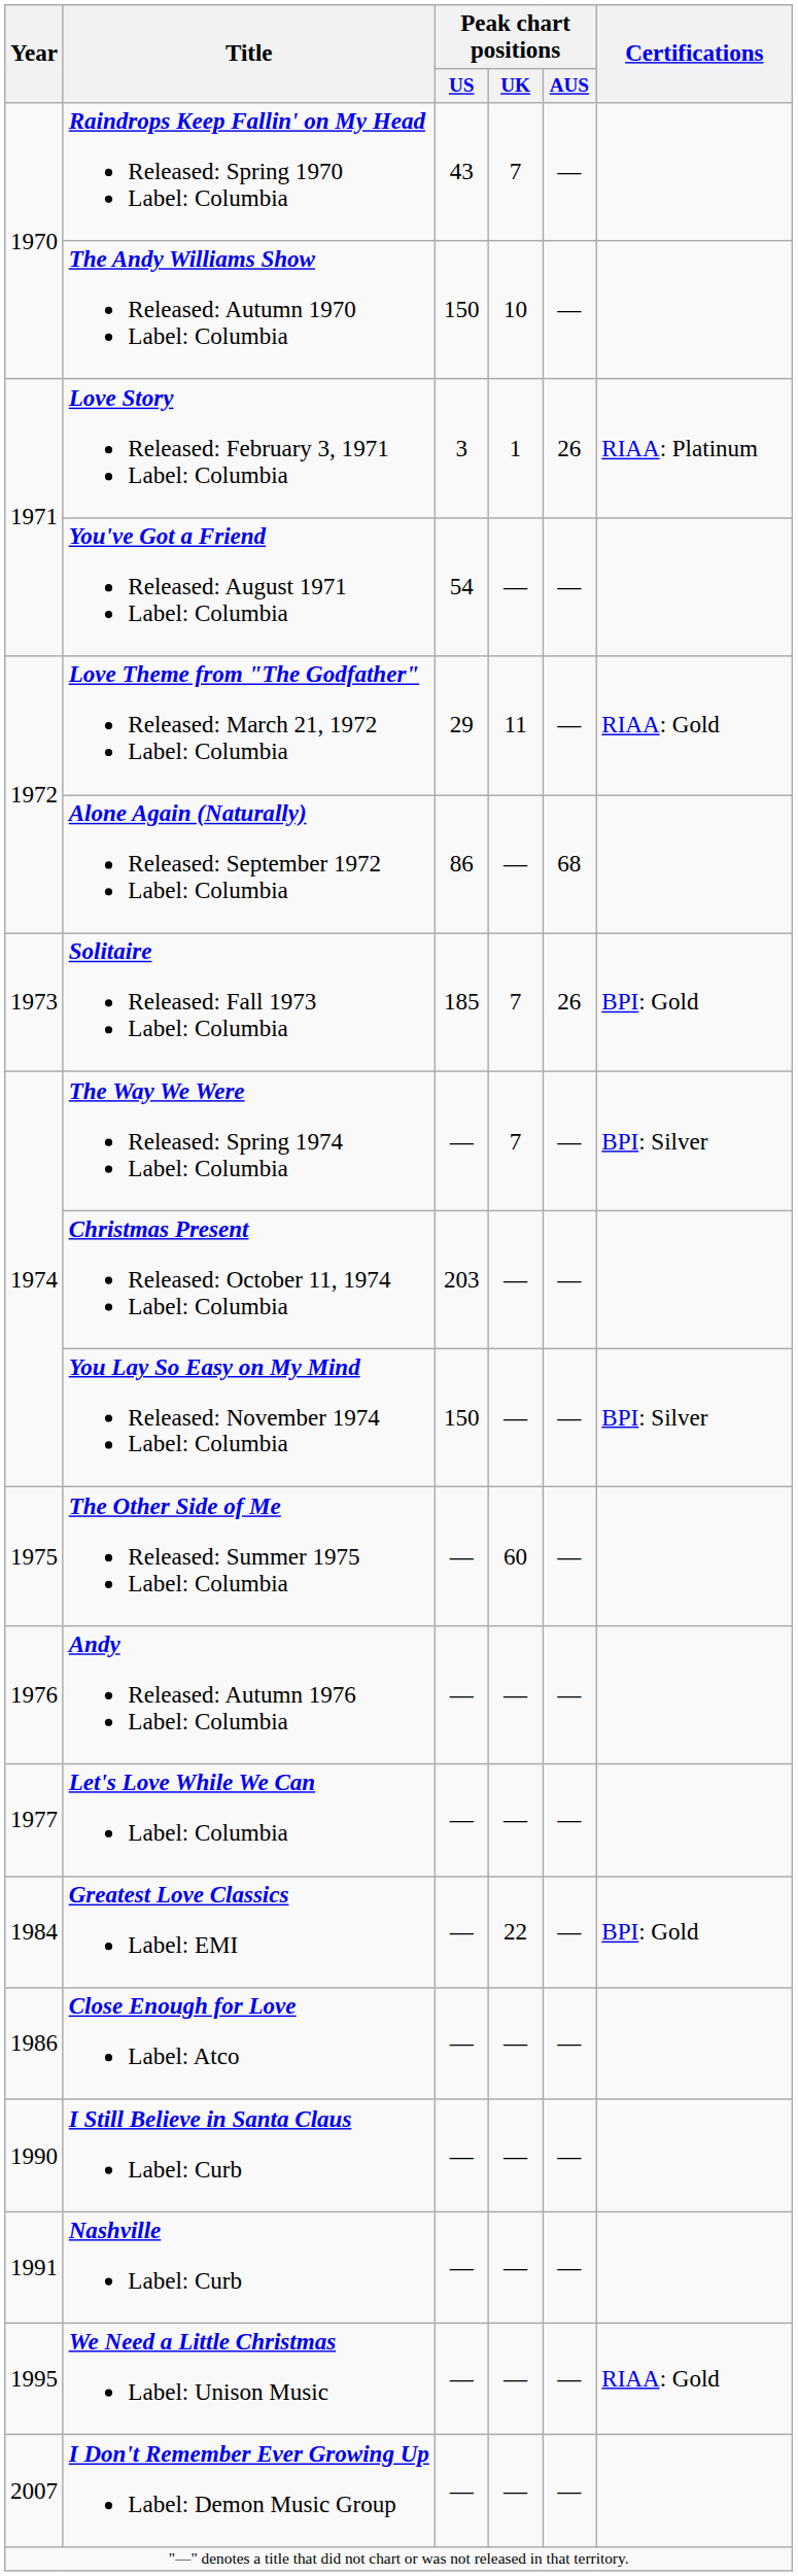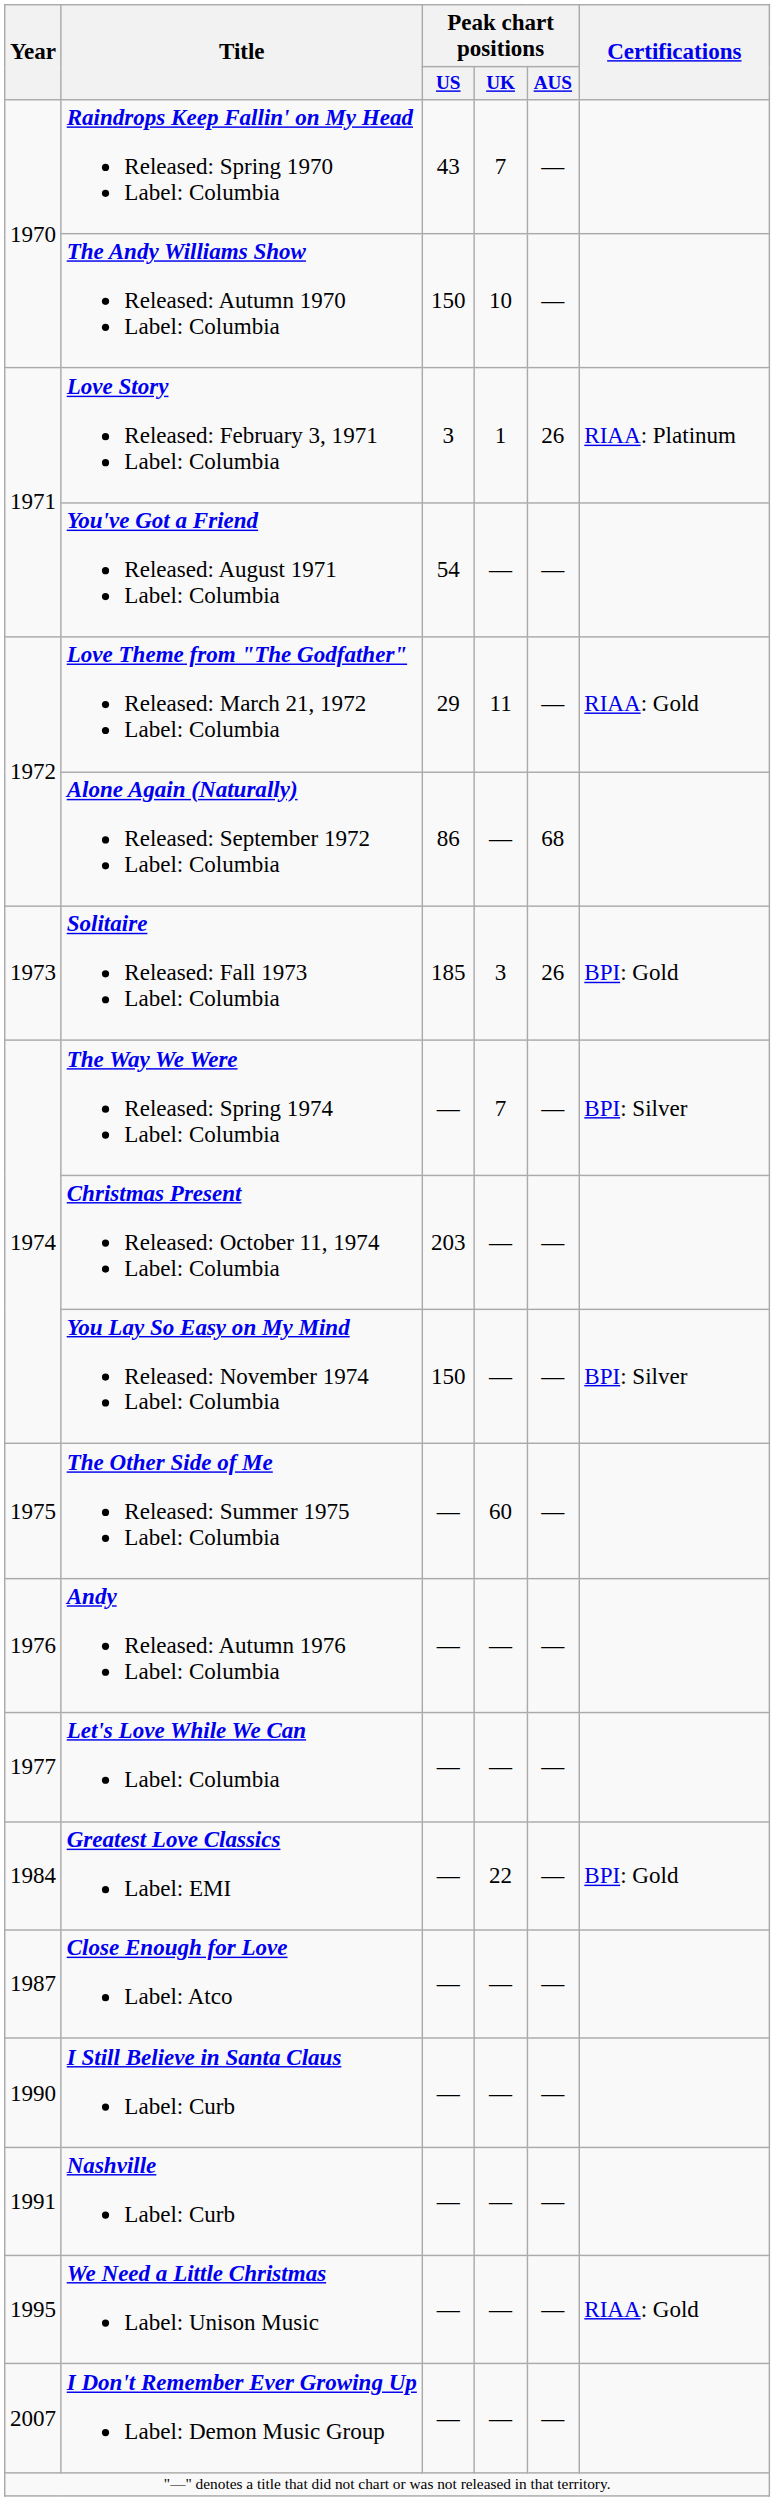 <table class="wikitable">
 <tr>
 <th rowspan="2">Year</th>
 <th rowspan="2">Title</th>
 <th colspan="3">Peak chart positions</th>
 <th rowspan="2" style="width:125px;"><a href='#'>Certifications</a></th>
 </tr>
 <tr style="font-size:smaller;">
 <th width="30"><a href='#'>US</a><br></th>
 <th width="30"><a href='#'>UK</a><br></th>
 <th width="30"><a href='#'>AUS</a><br></th>
 </tr>
 <tr>
 <td rowspan="2">1970</td>
 <td><strong><em><a href='#'>Raindrops Keep Fallin' on My Head</a></em></strong><br><ul><li>Released: Spring 1970</li><li>Label: Columbia</li></ul></td>
 <td style="text-align:center;">43</td>
 <td style="text-align:center;">7</td>
 <td style="text-align:center;">—</td>
 <td></td>
 </tr>
 <tr>
 <td><strong><em><a href='#'>The Andy Williams Show</a></em></strong><br><ul><li>Released: Autumn 1970</li><li>Label: Columbia</li></ul></td>
 <td style="text-align:center;">150</td>
 <td style="text-align:center;">10</td>
 <td style="text-align:center;">—</td>
 <td></td>
 </tr>
 <tr>
 <td rowspan="2">1971</td>
 <td><strong><em><a href='#'>Love Story</a></em></strong><br><ul><li>Released: February 3, 1971</li><li>Label: Columbia</li></ul></td>
 <td style="text-align:center;">3</td>
 <td style="text-align:center;">1</td>
 <td style="text-align:center;">26</td>
 <td><a href='#'>RIAA</a>: Platinum</td>
 </tr>
 <tr>
 <td><strong><em><a href='#'>You've Got a Friend</a></em></strong><br><ul><li>Released: August 1971</li><li>Label: Columbia</li></ul></td>
 <td style="text-align:center;">54</td>
 <td style="text-align:center;">—</td>
 <td style="text-align:center;">—</td>
 <td></td>
 </tr>
 <tr>
 <td rowspan="2">1972</td>
 <td><strong><em><a href='#'>Love Theme from "The Godfather"</a></em></strong><br><ul><li>Released: March 21, 1972</li><li>Label: Columbia</li></ul></td>
 <td style="text-align:center;">29</td>
 <td style="text-align:center;">11</td>
 <td style="text-align:center;">—</td>
 <td><a href='#'>RIAA</a>: Gold</td>
 </tr>
 <tr>
 <td><strong><em><a href='#'>Alone Again (Naturally)</a></em></strong><br><ul><li>Released: September 1972</li><li>Label: Columbia</li></ul></td>
 <td style="text-align:center;">86</td>
 <td style="text-align:center;">—</td>
 <td style="text-align:center;">68</td>
 <td></td>
 </tr>
 <tr>
 <td>1973</td>
 <td><strong><em><a href='#'>Solitaire</a></em></strong><br><ul><li>Released: Fall 1973</li><li>Label: Columbia</li></ul></td>
 <td style="text-align:center;">185</td>
-<td style="text-align:center;">7</td>
+<td style="text-align:center;">3</td>
 <td style="text-align:center;">26</td>
 <td><a href='#'>BPI</a>: Gold</td>
 </tr>
 <tr>
 <td rowspan="3">1974</td>
 <td><strong><em><a href='#'>The Way We Were</a></em></strong><br><ul><li>Released: Spring 1974</li><li>Label: Columbia</li></ul></td>
 <td style="text-align:center;">—</td>
 <td style="text-align:center;">7</td>
 <td style="text-align:center;">—</td>
 <td><a href='#'>BPI</a>: Silver</td>
 </tr>
 <tr>
 <td><strong><em><a href='#'>Christmas Present</a></em></strong><br><ul><li>Released: October 11, 1974</li><li>Label: Columbia</li></ul></td>
 <td style="text-align:center;">203</td>
 <td style="text-align:center;">—</td>
 <td style="text-align:center;">—</td>
 <td></td>
 </tr>
 <tr>
 <td><strong><em><a href='#'>You Lay So Easy on My Mind</a></em></strong><br><ul><li>Released: November 1974</li><li>Label: Columbia</li></ul></td>
 <td style="text-align:center;">150</td>
 <td style="text-align:center;">—</td>
 <td style="text-align:center;">—</td>
 <td><a href='#'>BPI</a>: Silver</td>
 </tr>
 <tr>
 <td>1975</td>
 <td><strong><em><a href='#'>The Other Side of Me</a></em></strong><br><ul><li>Released: Summer 1975</li><li>Label: Columbia</li></ul></td>
 <td style="text-align:center;">—</td>
 <td style="text-align:center;">60</td>
 <td style="text-align:center;">—</td>
 <td></td>
 </tr>
 <tr>
 <td>1976</td>
 <td><strong><em><a href='#'>Andy</a></em></strong><br><ul><li>Released: Autumn 1976</li><li>Label: Columbia</li></ul></td>
 <td style="text-align:center;">—</td>
 <td style="text-align:center;">—</td>
 <td style="text-align:center;">—</td>
 <td></td>
 </tr>
 <tr>
 <td>1977</td>
 <td><strong><em><a href='#'>Let's Love While We Can</a></em></strong><br><ul><li>Label: Columbia</li></ul></td>
 <td style="text-align:center;">—</td>
 <td style="text-align:center;">—</td>
 <td style="text-align:center;">—</td>
 <td></td>
 </tr>
 <tr>
 <td>1984</td>
 <td><strong><em><a href='#'>Greatest Love Classics</a></em></strong><br><ul><li>Label: EMI</li></ul></td>
 <td style="text-align:center;">—</td>
 <td style="text-align:center;">22</td>
 <td style="text-align:center;">—</td>
 <td><a href='#'>BPI</a>: Gold</td>
 </tr>
 <tr>
-<td>1986</td>
+<td>1987</td>
 <td><strong><em><a href='#'>Close Enough for Love</a></em></strong><br><ul><li>Label: Atco</li></ul></td>
 <td style="text-align:center;">—</td>
 <td style="text-align:center;">—</td>
 <td style="text-align:center;">—</td>
 <td></td>
 </tr>
 <tr>
 <td>1990</td>
 <td><strong><em><a href='#'>I Still Believe in Santa Claus</a></em></strong><br><ul><li>Label: Curb</li></ul></td>
 <td style="text-align:center;">—</td>
 <td style="text-align:center;">—</td>
 <td style="text-align:center;">—</td>
 <td></td>
 </tr>
 <tr>
 <td>1991</td>
 <td><strong><em><a href='#'>Nashville</a></em></strong><br><ul><li>Label: Curb</li></ul></td>
 <td style="text-align:center;">—</td>
 <td style="text-align:center;">—</td>
 <td style="text-align:center;">—</td>
 <td></td>
 </tr>
 <tr>
 <td>1995</td>
 <td><strong><em><a href='#'>We Need a Little Christmas</a></em></strong><br><ul><li>Label: Unison Music</li></ul></td>
 <td style="text-align:center;">—</td>
 <td style="text-align:center;">—</td>
 <td style="text-align:center;">—</td>
 <td><a href='#'>RIAA</a>: Gold</td>
 </tr>
 <tr>
 <td>2007</td>
 <td><strong><em><a href='#'>I Don't Remember Ever Growing Up</a></em></strong><br><ul><li>Label: Demon Music Group</li></ul></td>
 <td style="text-align:center;">—</td>
 <td style="text-align:center;">—</td>
 <td style="text-align:center;">—</td>
 <td></td>
 </tr>
 <tr>
 <td colspan="19" style="text-align:center; font-size:8pt;">"—" denotes a title that did not chart or was not released in that territory.</td>
 </tr>
 </table>
